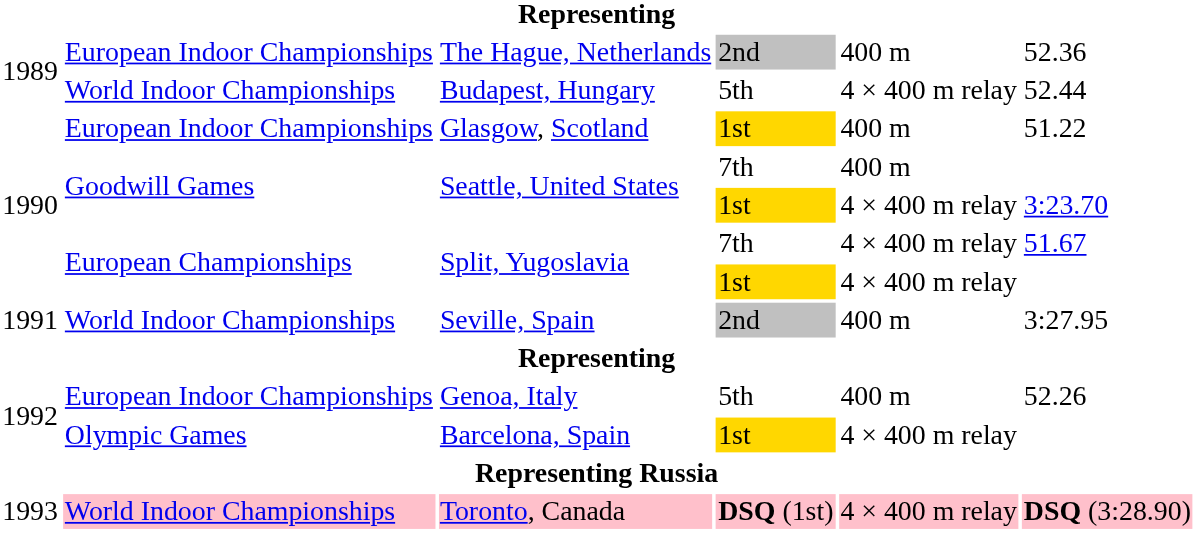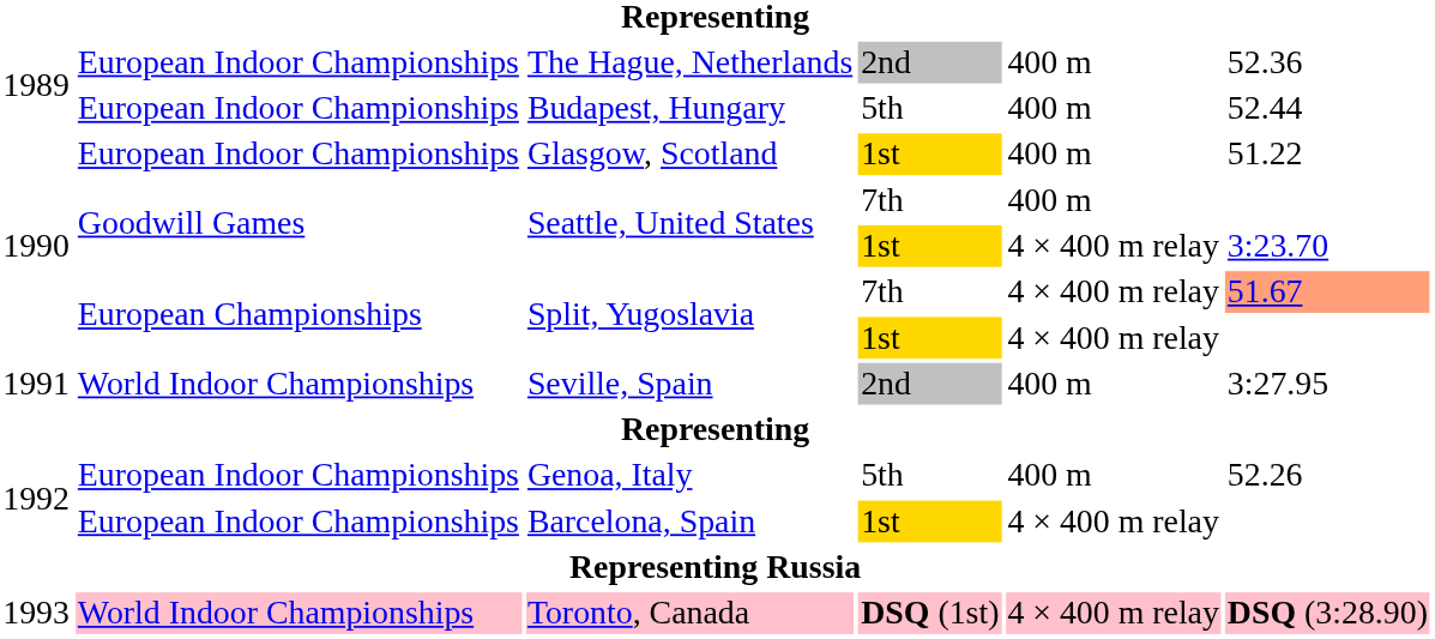 <table>
 <tr>
 <th colspan="6">Representing </th>
 </tr>
 <tr>
 <td rowspan=2>1989</td>
 <td><a href='#'>European Indoor Championships</a></td>
 <td><a href='#'>The Hague, Netherlands</a></td>
 <td bgcolor="silver">2nd</td>
 <td>400 m</td>
 <td>52.36</td>
 </tr>
 <tr>
-<td><a href='#'>World Indoor Championships</a></td>
+<td><a href='#'>European Indoor Championships</a></td>
 <td><a href='#'>Budapest, Hungary</a></td>
 <td>5th</td>
-<td>4 × 400 m relay</td>
+<td>400 m</td>
 <td>52.44</td>
 </tr>
 <tr>
 <td rowspan=5>1990</td>
 <td><a href='#'>European Indoor Championships</a></td>
 <td><a href='#'>Glasgow</a>, <a href='#'>Scotland</a></td>
 <td bgcolor="gold">1st</td>
 <td>400 m</td>
 <td>51.22</td>
 </tr>
 <tr>
 <td rowspan=2><a href='#'>Goodwill Games</a></td>
 <td rowspan=2><a href='#'>Seattle, United States</a></td>
 <td>7th</td>
 <td>400 m</td>
 <td></td>
 </tr>
 <tr>
 <td bgcolor="gold">1st</td>
 <td>4 × 400 m relay</td>
 <td><a href='#'>3:23.70</a></td>
 </tr>
 <tr>
 <td rowspan=2><a href='#'>European Championships</a></td>
 <td rowspan=2><a href='#'>Split, Yugoslavia</a></td>
 <td>7th</td>
 <td>4 × 400 m relay</td>
-<td><a href='#'>51.67</a></td>
+<td style="background: lightsalmon;"><a href='#'>51.67</a></td>
 </tr>
 <tr>
 <td bgcolor="gold">1st</td>
 <td>4 × 400 m relay</td>
 <td></td>
 </tr>
 <tr>
 <td>1991</td>
 <td><a href='#'>World Indoor Championships</a></td>
 <td><a href='#'>Seville, Spain</a></td>
 <td bgcolor="silver">2nd</td>
 <td>400 m</td>
 <td>3:27.95</td>
 </tr>
 <tr>
 <th colspan="6">Representing </th>
 </tr>
 <tr>
 <td rowspan=2>1992</td>
 <td><a href='#'>European Indoor Championships</a></td>
 <td><a href='#'>Genoa, Italy</a></td>
 <td>5th</td>
 <td>400 m</td>
 <td>52.26</td>
 </tr>
 <tr>
-<td><a href='#'>Olympic Games</a></td>
+<td><a href='#'>European Indoor Championships</a></td>
 <td><a href='#'>Barcelona, Spain</a></td>
 <td bgcolor="gold">1st</td>
 <td>4 × 400 m relay</td>
 <td></td>
 </tr>
 <tr>
 <th colspan="6">Representing Russia  </th>
 </tr>
 <tr>
 <td>1993</td>
 <td bgcolor="pink"><a href='#'>World Indoor Championships</a></td>
 <td bgcolor="pink"><a href='#'>Toronto</a>, Canada</td>
 <td bgcolor="pink"><strong>DSQ</strong> (1st)</td>
 <td bgcolor="pink">4 × 400 m relay</td>
 <td bgcolor="pink"><strong>DSQ</strong> (3:28.90)</td>
 </tr>
 </table>
